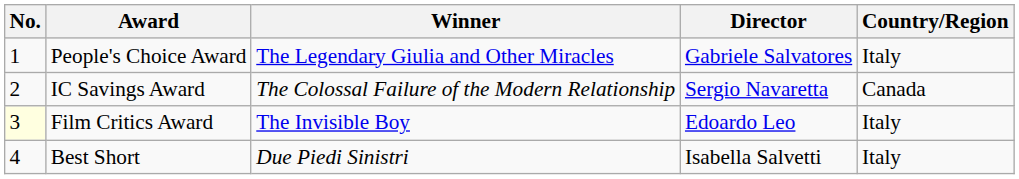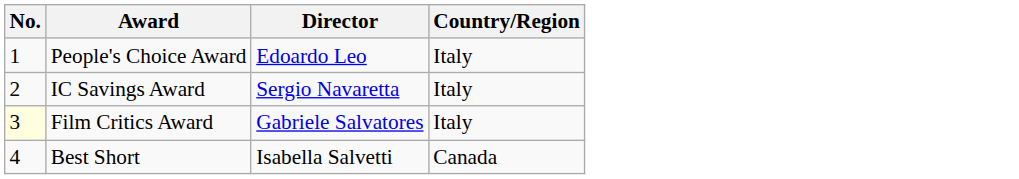 <table class="wikitable">
 <tr>
 <th>No.</th>
 <th>Award</th>
-<th>Winner</th>
 <th>Director</th>
 <th>Country/Region</th>
 </tr>
 <tr>
 <td>1</td>
 <td>People's Choice Award</td>
-<td><a href='#'>The Legendary Giulia and Other Miracles</a></td>
-<td><a href='#'>Gabriele Salvatores</a></td>
+<td><a href='#'>Edoardo Leo</a></td>
 <td>Italy</td>
 </tr>
 <tr>
 <td>2</td>
 <td>IC Savings Award</td>
-<td><em>The Colossal Failure of the Modern Relationship</em></td>
 <td><a href='#'>Sergio Navaretta</a></td>
-<td>Canada</td>
+<td>Italy</td>
 </tr>
 <tr>
 <td style="background: lightyellow;">3</td>
 <td>Film Critics Award</td>
-<td><a href='#'>The Invisible Boy</a></td>
-<td><a href='#'>Edoardo Leo</a></td>
+<td><a href='#'>Gabriele Salvatores</a></td>
 <td>Italy</td>
 </tr>
 <tr>
 <td>4</td>
 <td>Best Short</td>
-<td><em>Due Piedi Sinistri</em></td>
 <td>Isabella Salvetti</td>
-<td>Italy</td>
+<td>Canada</td>
 </tr>
 </table>
